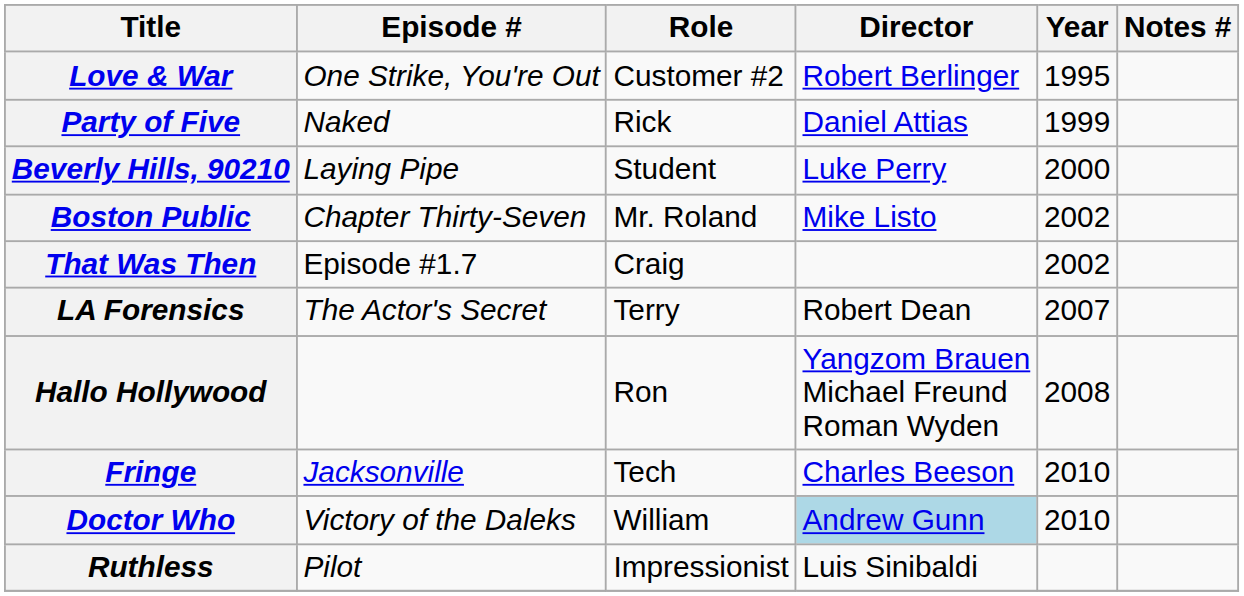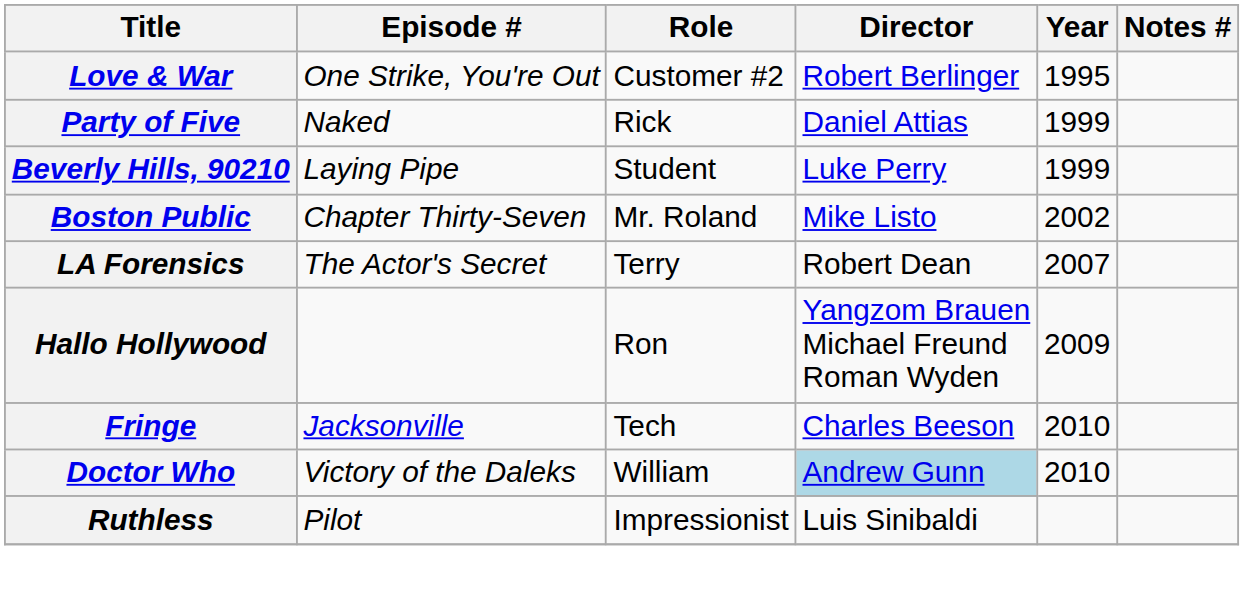 <table class="wikitable plainrowheaders sortable">
 <tr>
 <th scope="col">Title</th>
 <th scope="col" class="unsortable">Episode #</th>
 <th scope="col">Role</th>
 <th scope="col">Director</th>
 <th scope="col">Year</th>
 <th scope="col" class="unsortable">Notes #</th>
 </tr>
 <tr>
 <th scope="row"><em><a href='#'>Love & War</a></em></th>
 <td><em>One Strike, You're Out</em></td>
 <td>Customer #2</td>
 <td><a href='#'>Robert Berlinger</a></td>
 <td>1995</td>
 <td></td>
 </tr>
 <tr>
 <th scope="row"><em><a href='#'>Party of Five</a></em></th>
 <td><em>Naked</em></td>
 <td>Rick</td>
 <td><a href='#'>Daniel Attias</a></td>
 <td>1999</td>
 <td></td>
 </tr>
 <tr>
 <th scope="row"><em><a href='#'>Beverly Hills, 90210</a></em></th>
 <td><em>Laying Pipe</em></td>
 <td>Student</td>
 <td><a href='#'>Luke Perry</a></td>
-<td>2000</td>
+<td>1999</td>
 <td></td>
 </tr>
 <tr>
 <th scope="row"><em><a href='#'>Boston Public</a></em></th>
 <td><em>Chapter Thirty-Seven</em></td>
 <td>Mr. Roland</td>
 <td><a href='#'>Mike Listo</a></td>
-<td>2002</td>
-<td></td>
-</tr>
-<tr>
-<th scope="row"><em><a href='#'>That Was Then</a></em></th>
-<td>Episode #1.7</td>
-<td>Craig</td>
-<td></td>
 <td>2002</td>
 <td></td>
 </tr>
 <tr>
 <th scope="row"><em>LA Forensics</em></th>
 <td><em> The Actor's Secret</em></td>
 <td>Terry</td>
 <td>Robert Dean</td>
 <td>2007</td>
 <td></td>
 </tr>
 <tr>
 <th scope="row"><em>Hallo Hollywood</em></th>
 <td></td>
 <td>Ron</td>
 <td><a href='#'>Yangzom Brauen</a><br>Michael Freund<br>Roman Wyden</td>
-<td>2008</td>
+<td>2009</td>
 <td></td>
 </tr>
 <tr>
 <th scope="row"><em><a href='#'>Fringe</a></em></th>
 <td><em><a href='#'>Jacksonville</a></em></td>
 <td>Tech</td>
 <td><a href='#'>Charles Beeson</a></td>
 <td>2010</td>
 <td></td>
 </tr>
 <tr>
 <th scope="row"><em><a href='#'>Doctor Who</a></em></th>
 <td><em>Victory of the Daleks</em></td>
 <td>William</td>
 <td style="background: lightblue;"><a href='#'>Andrew Gunn</a></td>
 <td>2010</td>
 <td></td>
 </tr>
 <tr>
 <th scope="row"><em>Ruthless</em></th>
 <td><em>Pilot</em></td>
 <td>Impressionist</td>
 <td>Luis Sinibaldi</td>
 <td></td>
 <td></td>
 </tr>
 <tr>
 </tr>
 </table>
